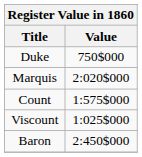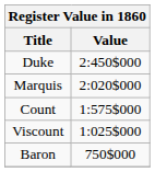 <table class=wikitable style=text-align:center>
 <tr>
 <th colspan="2">Register Value in 1860</th>
 </tr>
 <tr>
 <th>Title</th>
 <th>Value</th>
 </tr>
 <tr>
 <td>Duke</td>
-<td>750$000</td>
+<td>2:450$000</td>
 </tr>
 <tr>
 <td>Marquis</td>
 <td>2:020$000</td>
 </tr>
 <tr>
 <td>Count</td>
 <td>1:575$000</td>
 </tr>
 <tr>
 <td>Viscount</td>
 <td>1:025$000</td>
 </tr>
 <tr>
 <td>Baron</td>
-<td>2:450$000</td>
+<td>750$000</td>
 </tr>
 <tr>
 </tr>
 </table>
